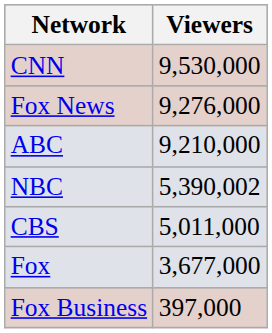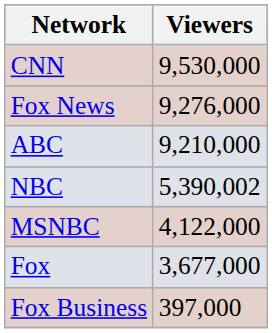 <table class="wikitable floatright">
 <tr>
 <th>Network</th>
 <th>Viewers</th>
 </tr>
 <tr style="background:#e5d1cb;">
 <td><a href='#'>CNN</a></td>
 <td>9,530,000</td>
 </tr>
 <tr style="background:#e5d1cb;">
 <td><a href='#'>Fox News</a></td>
 <td>9,276,000</td>
 </tr>
 <tr style="background:#dfe2e9;">
 <td><a href='#'>ABC</a></td>
 <td>9,210,000</td>
 </tr>
 <tr style="background:#dfe2e9;">
 <td><a href='#'>NBC</a></td>
 <td>5,390,002</td>
 </tr>
-<tr style="background:#dfe2e9;">
-<td><a href='#'>CBS</a></td>
-<td>5,011,000</td>
+<tr style="background:#e5d1cb;">
+<td><a href='#'>MSNBC</a></td>
+<td>4,122,000</td>
 </tr>
 <tr style="background:#dfe2e9;">
 <td><a href='#'>Fox</a></td>
 <td>3,677,000</td>
 </tr>
 <tr style="background:#e5d1cb;">
 <td><a href='#'>Fox Business</a></td>
 <td>397,000</td>
 </tr>
 </table>
